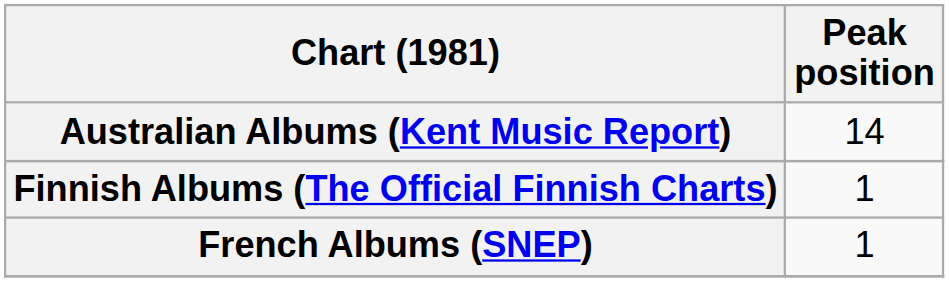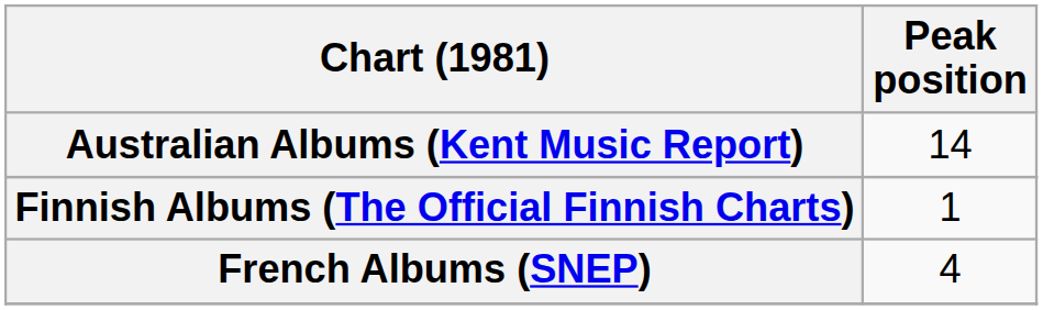 <table class="wikitable sortable plainrowheaders">
 <tr>
 <th>Chart (1981)</th>
 <th>Peak<br>position</th>
 </tr>
 <tr>
 <th scope="row">Australian Albums (<a href='#'>Kent Music Report</a>)</th>
 <td align="center">14</td>
 </tr>
 <tr>
 </tr>
 <tr>
 <th scope="row">Finnish Albums (<a href='#'>The Official Finnish Charts</a>)</th>
 <td align="center">1</td>
 </tr>
 <tr>
 <th scope="row">French Albums (<a href='#'>SNEP</a>)</th>
-<td style="text-align:center;">1</td>
+<td style="text-align:center;">4</td>
 </tr>
 <tr>
 </tr>
 <tr>
 </tr>
 <tr>
 </tr>
 <tr>
 </tr>
 </table>
